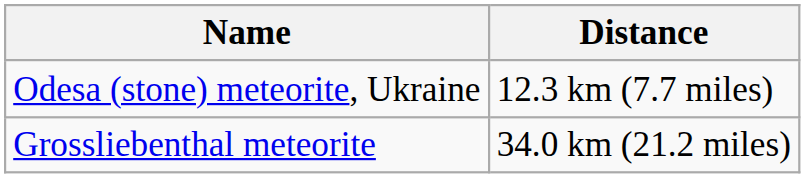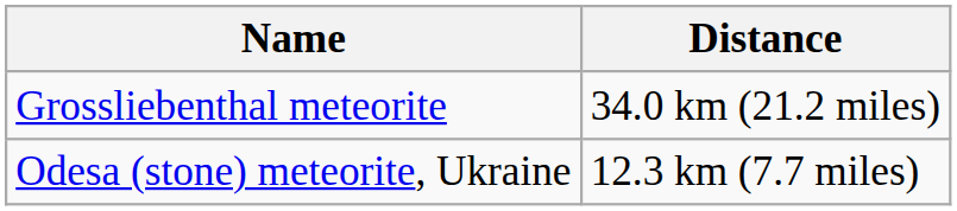 <table class="wikitable">
 <tr>
 <th>Name</th>
 <th>Distance</th>
 </tr>
 <tr>
+<td><a href='#'>Grossliebenthal meteorite</a></td>
+<td>34.0 km (21.2 miles)</td>
+</tr>
+<tr>
 <td><a href='#'>Odesa (stone) meteorite</a>, Ukraine</td>
 <td>12.3 km (7.7 miles)</td>
 </tr>
-<tr>
-<td><a href='#'>Grossliebenthal meteorite</a></td>
-<td>34.0 km (21.2 miles)</td>
-</tr>
 </table>
